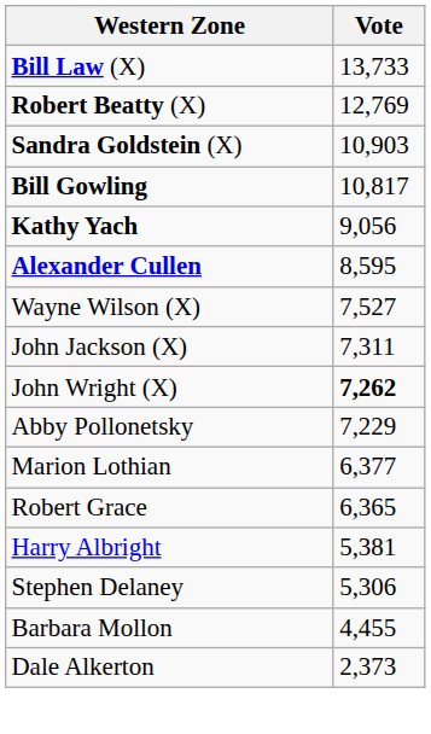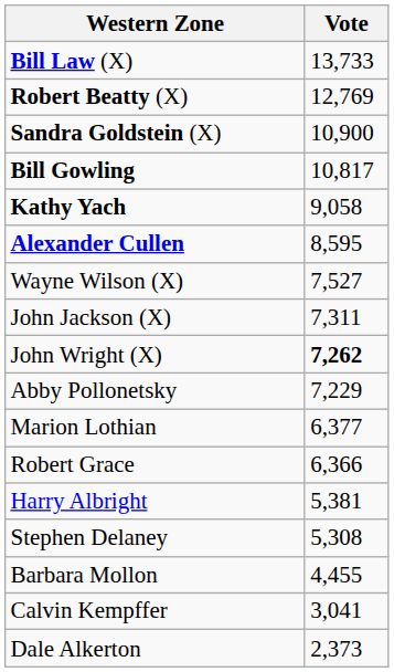 <table class="wikitable">
 <tr>
 <th bgcolor="#DDDDFF" width="200px">Western Zone</th>
 <th bgcolor="#DDDDFF" width="50px">Vote</th>
 </tr>
 <tr>
 <td><strong><a href='#'>Bill Law</a></strong> (X)</td>
 <td>13,733</td>
 </tr>
 <tr>
 <td><strong>Robert Beatty</strong> (X)</td>
 <td>12,769</td>
 </tr>
 <tr>
 <td><strong>Sandra Goldstein</strong> (X)</td>
-<td>10,903</td>
+<td>10,900</td>
 </tr>
 <tr>
 <td><strong>Bill Gowling</strong></td>
 <td>10,817</td>
 </tr>
 <tr>
 <td><strong>Kathy Yach</strong></td>
-<td>9,056</td>
+<td>9,058</td>
 </tr>
 <tr>
 <td><strong><a href='#'>Alexander Cullen</a></strong></td>
 <td>8,595</td>
 </tr>
 <tr>
 <td>Wayne Wilson (X)</td>
 <td>7,527</td>
 </tr>
 <tr>
 <td>John Jackson (X)</td>
 <td>7,311</td>
 </tr>
 <tr>
 <td>John Wright (X)</td>
 <td><strong>7,262</strong></td>
 </tr>
 <tr>
 <td>Abby Pollonetsky</td>
 <td>7,229</td>
 </tr>
 <tr>
 <td>Marion Lothian</td>
 <td>6,377</td>
 </tr>
 <tr>
 <td>Robert Grace</td>
-<td>6,365</td>
+<td>6,366</td>
 </tr>
 <tr>
 <td><a href='#'>Harry Albright</a></td>
 <td>5,381</td>
 </tr>
 <tr>
 <td>Stephen Delaney</td>
-<td>5,306</td>
+<td>5,308</td>
 </tr>
 <tr>
 <td>Barbara Mollon</td>
 <td>4,455</td>
 </tr>
 <tr>
+<td>Calvin Kempffer</td>
+<td>3,041</td>
+</tr>
+<tr>
 <td>Dale Alkerton</td>
 <td>2,373</td>
 </tr>
 </table>
